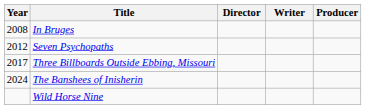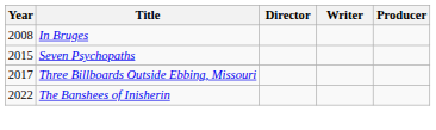 <table class="wikitable" style="margin-right: 0;">
 <tr>
 <th>Year</th>
 <th>Title</th>
 <th style="width:65px;">Director</th>
 <th style="width:65px;">Writer</th>
 <th style="width:65px;">Producer</th>
 </tr>
 <tr>
 <td>2008</td>
 <td><em><a href='#'>In Bruges</a></em></td>
 <td></td>
 <td></td>
 <td></td>
 </tr>
 <tr>
-<td>2012</td>
+<td>2015</td>
 <td><em><a href='#'>Seven Psychopaths</a></em></td>
 <td></td>
 <td></td>
 <td></td>
 </tr>
 <tr>
 <td>2017</td>
 <td><em><a href='#'>Three Billboards Outside Ebbing, Missouri</a></em></td>
 <td></td>
 <td></td>
 <td></td>
 </tr>
 <tr>
-<td>2024</td>
+<td>2022</td>
 <td><em><a href='#'>The Banshees of Inisherin</a></em></td>
 <td></td>
 <td></td>
 <td></td>
 </tr>
-<tr>
-<td></td>
-<td><em><a href='#'>Wild Horse Nine</a></em></td>
-<td></td>
-<td></td>
-<td></td>
-</tr>
 </table>
